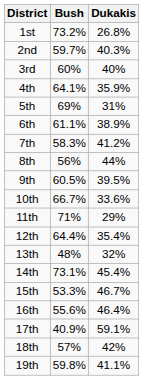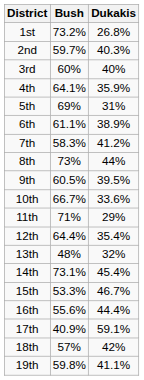 <table class="wikitable sortable" - style="text-align:center;">
 <tr>
 <th>District</th>
 <th>Bush</th>
 <th>Dukakis</th>
 </tr>
 <tr>
 <td>1st</td>
 <td>73.2%</td>
 <td>26.8%</td>
 </tr>
 <tr>
 <td>2nd</td>
 <td>59.7%</td>
 <td>40.3%</td>
 </tr>
 <tr>
 <td>3rd</td>
 <td>60%</td>
 <td>40%</td>
 </tr>
 <tr>
 <td>4th</td>
 <td>64.1%</td>
 <td>35.9%</td>
 </tr>
 <tr>
 <td>5th</td>
 <td>69%</td>
 <td>31%</td>
 </tr>
 <tr>
 <td>6th</td>
 <td>61.1%</td>
 <td>38.9%</td>
 </tr>
 <tr>
 <td>7th</td>
 <td>58.3%</td>
 <td>41.2%</td>
 </tr>
 <tr>
 <td>8th</td>
-<td>56%</td>
+<td>73%</td>
 <td>44%</td>
 </tr>
 <tr>
 <td>9th</td>
 <td>60.5%</td>
 <td>39.5%</td>
 </tr>
 <tr>
 <td>10th</td>
 <td>66.7%</td>
 <td>33.6%</td>
 </tr>
 <tr>
 <td>11th</td>
 <td>71%</td>
 <td>29%</td>
 </tr>
 <tr>
 <td>12th</td>
 <td>64.4%</td>
 <td>35.4%</td>
 </tr>
 <tr>
 <td>13th</td>
 <td>48%</td>
 <td>32%</td>
 </tr>
 <tr>
 <td>14th</td>
 <td>73.1%</td>
 <td>45.4%</td>
 </tr>
 <tr>
 <td>15th</td>
 <td>53.3%</td>
 <td>46.7%</td>
 </tr>
 <tr>
 <td>16th</td>
 <td>55.6%</td>
-<td>46.4%</td>
+<td>44.4%</td>
 </tr>
 <tr>
 <td>17th</td>
 <td>40.9%</td>
 <td>59.1%</td>
 </tr>
 <tr>
 <td>18th</td>
 <td>57%</td>
 <td>42%</td>
 </tr>
 <tr>
 <td>19th</td>
 <td>59.8%</td>
 <td>41.1%</td>
 </tr>
 </table>
